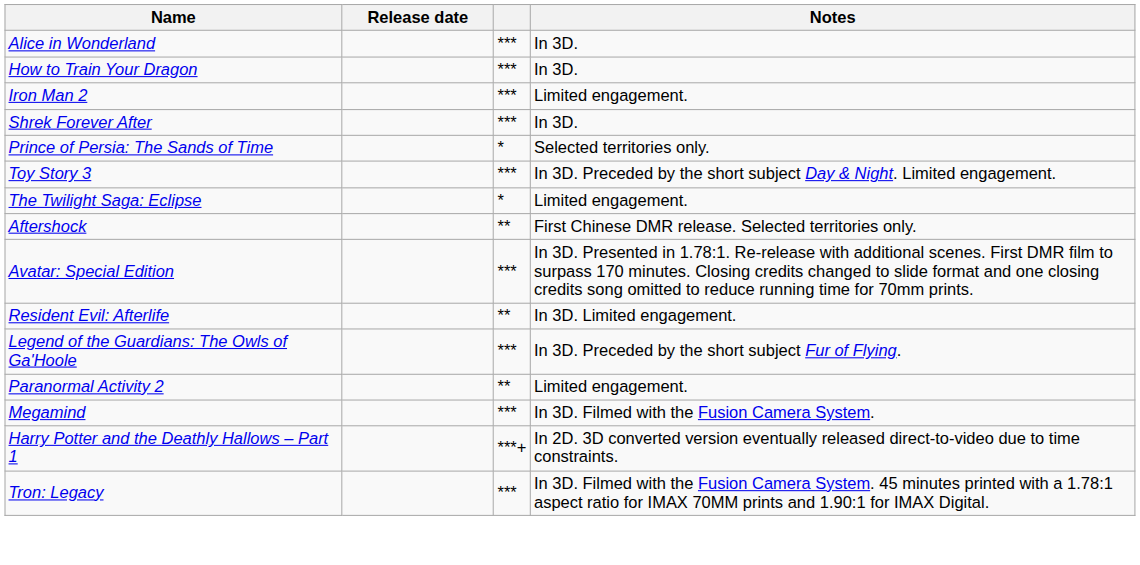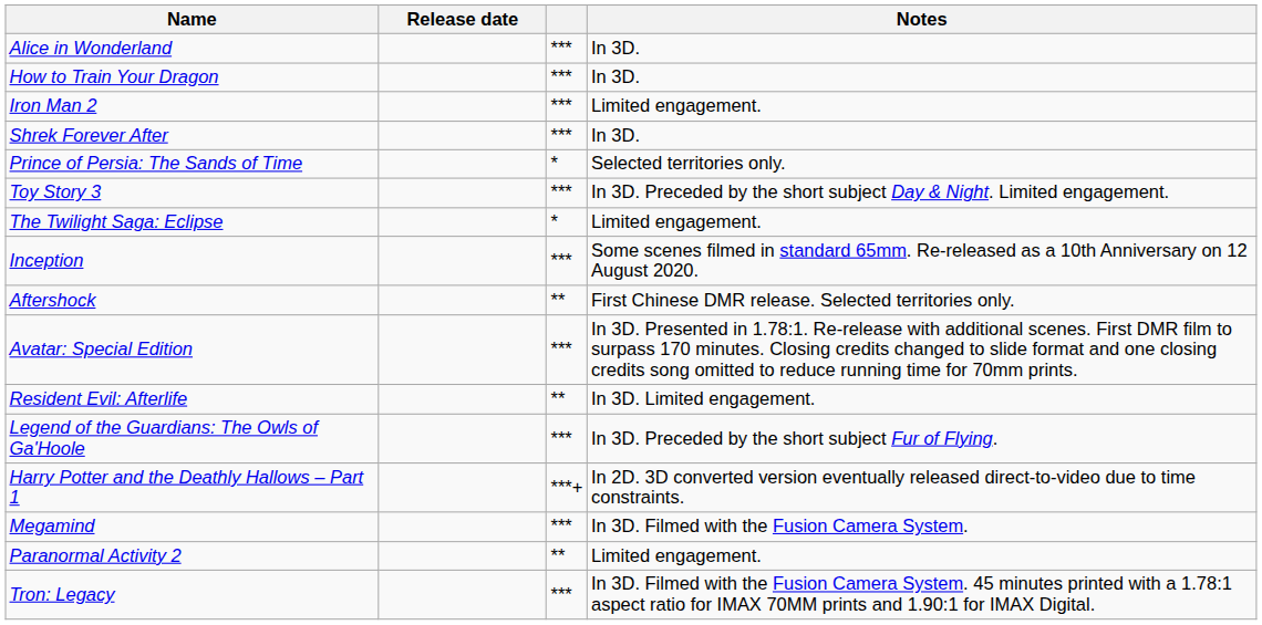 <table class="wikitable sortable collapsible" style="margin:auto;">
 <tr>
 <th scope="col" style="width:320px;">Name</th>
 <th scope="col" style="width:140px;">Release date</th>
 <th scope="col" class="unsortable" style="width:20px;"></th>
 <th scope="col" class="unsortable" style="width:580px;">Notes</th>
 </tr>
 <tr>
 <td><em><a href='#'>Alice in Wonderland</a></em></td>
 <td align=center></td>
 <td>***</td>
 <td>In 3D.</td>
 </tr>
 <tr>
 <td><em><a href='#'>How to Train Your Dragon</a></em></td>
 <td align=center></td>
 <td>***</td>
 <td>In 3D.</td>
 </tr>
 <tr>
 <td><em><a href='#'>Iron Man 2</a></em></td>
 <td align=center></td>
 <td>***</td>
 <td>Limited engagement.</td>
 </tr>
 <tr>
 <td><em><a href='#'>Shrek Forever After</a></em></td>
 <td align=center></td>
 <td>***</td>
 <td>In 3D.</td>
 </tr>
 <tr>
 <td><em><a href='#'>Prince of Persia: The Sands of Time</a></em></td>
 <td align=center></td>
 <td>*</td>
 <td>Selected territories only.</td>
 </tr>
 <tr>
 <td><em><a href='#'>Toy Story 3</a></em></td>
 <td align=center></td>
 <td>***</td>
 <td>In 3D. Preceded by the short subject <em><a href='#'>Day & Night</a></em>. Limited engagement.</td>
 </tr>
 <tr>
 <td><em><a href='#'>The Twilight Saga: Eclipse</a></em></td>
 <td align=center></td>
 <td>*</td>
 <td>Limited engagement.</td>
 </tr>
 <tr>
+<td><em><a href='#'>Inception</a></em></td>
+<td align=center></td>
+<td>***</td>
+<td>Some scenes filmed in <a href='#'>standard 65mm</a>. Re-released as a 10th Anniversary on 12 August 2020.</td>
+</tr>
+<tr>
 <td><em><a href='#'>Aftershock</a></em></td>
 <td align=center></td>
 <td>**</td>
 <td>First Chinese DMR release. Selected territories only.</td>
 </tr>
 <tr>
 <td><em><a href='#'>Avatar: Special Edition</a></em></td>
 <td align=center></td>
 <td>***</td>
 <td>In 3D. Presented in 1.78:1. Re-release with additional scenes. First DMR film to surpass 170 minutes. Closing credits changed to slide format and one closing credits song omitted to reduce running time for 70mm prints.</td>
 </tr>
 <tr>
 <td><em><a href='#'>Resident Evil: Afterlife</a></em></td>
 <td align=center></td>
 <td>**</td>
 <td>In 3D. Limited engagement.</td>
 </tr>
 <tr>
 <td><em><a href='#'>Legend of the Guardians: The Owls of Ga'Hoole</a></em></td>
 <td align=center></td>
 <td>***</td>
 <td>In 3D. Preceded by the short subject <em><a href='#'>Fur of Flying</a></em>.</td>
 </tr>
 <tr>
-<td><em><a href='#'>Paranormal Activity 2</a></em></td>
+<td><em><a href='#'>Harry Potter and the Deathly Hallows&nbsp;– Part 1</a></em></td>
 <td align=center></td>
-<td>**</td>
-<td>Limited engagement.</td>
+<td>***+</td>
+<td>In 2D. 3D converted version eventually released direct-to-video due to time constraints.</td>
 </tr>
 <tr>
 <td><em><a href='#'>Megamind</a></em></td>
 <td align=center></td>
 <td>***</td>
 <td>In 3D. Filmed with the <a href='#'>Fusion Camera System</a>.</td>
 </tr>
 <tr>
-<td><em><a href='#'>Harry Potter and the Deathly Hallows&nbsp;– Part 1</a></em></td>
+<td><em><a href='#'>Paranormal Activity 2</a></em></td>
 <td align=center></td>
-<td>***+</td>
-<td>In 2D. 3D converted version eventually released direct-to-video due to time constraints.</td>
+<td>**</td>
+<td>Limited engagement.</td>
 </tr>
 <tr>
 <td><em><a href='#'>Tron: Legacy</a></em></td>
 <td align=center></td>
 <td>***</td>
 <td>In 3D. Filmed with the <a href='#'>Fusion Camera System</a>. 45 minutes printed with a 1.78:1 aspect ratio for IMAX 70MM prints and 1.90:1 for IMAX Digital.</td>
 </tr>
 </table>
